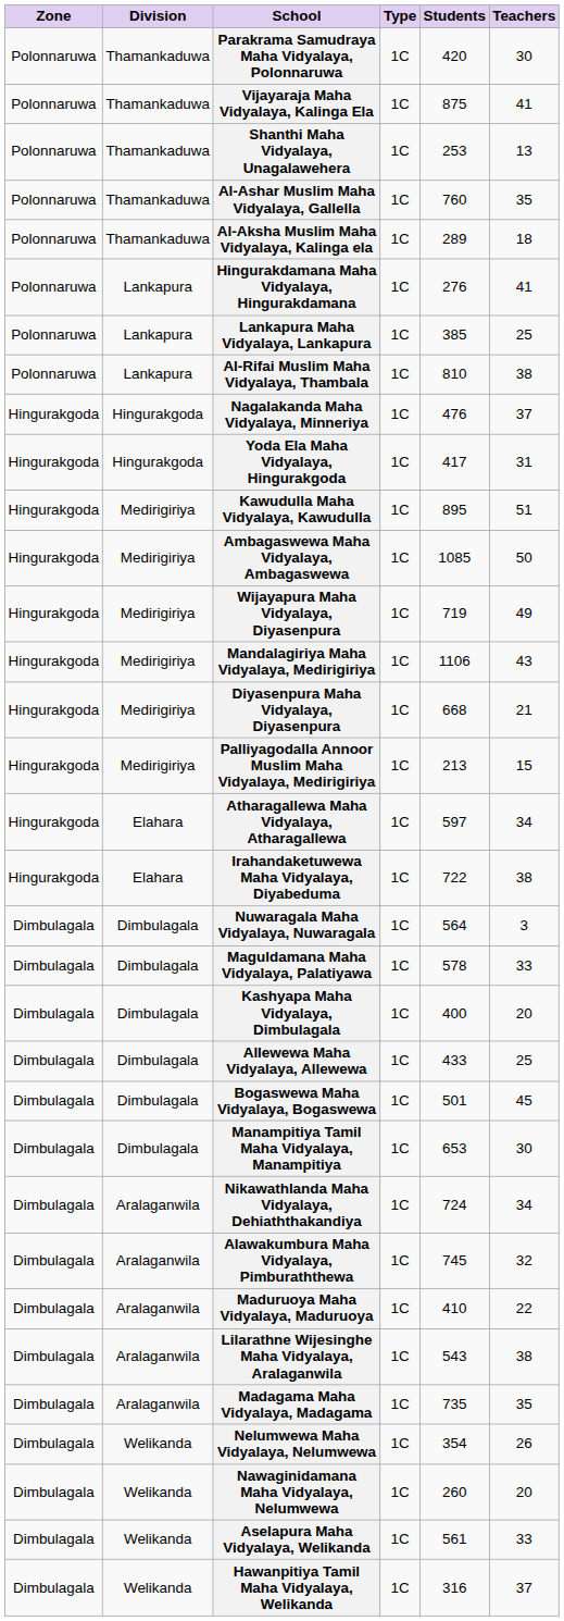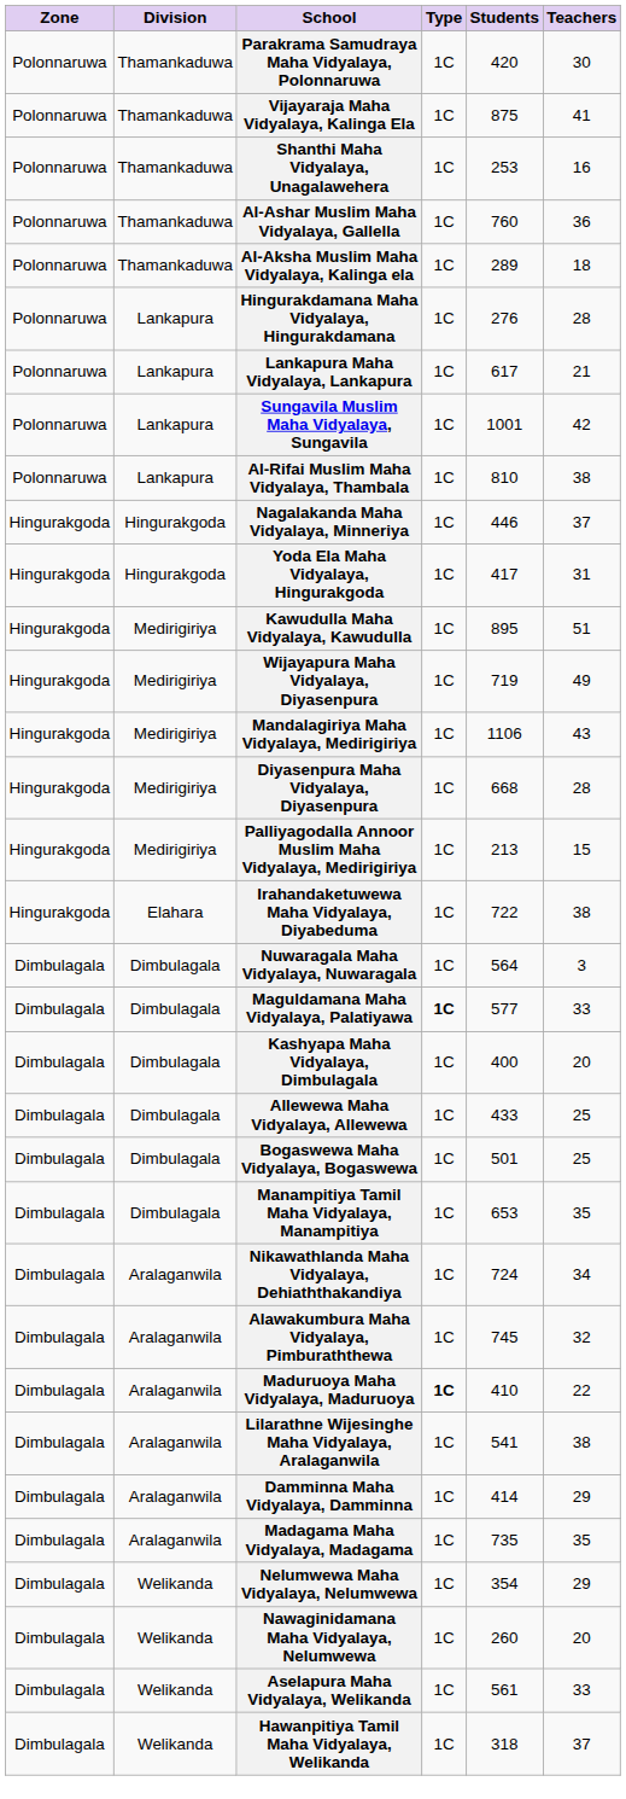 <table class="wikitable sortable" style="text-align:center; font-size:100%">
 <tr valign=bottom>
 <th style="background-color:#E0CEF2;">Zone</th>
 <th style="background-color:#E0CEF2;">Division</th>
 <th style="background-color:#E0CEF2;">School</th>
 <th style="background-color:#E0CEF2;">Type</th>
 <th style="background-color:#E0CEF2;">Students</th>
 <th style="background-color:#E0CEF2;">Teachers</th>
 </tr>
 <tr>
 <td>Polonnaruwa</td>
 <td>Thamankaduwa</td>
 <th>Parakrama Samudraya Maha Vidyalaya, Polonnaruwa</th>
 <td>1C</td>
 <td>420</td>
 <td>30</td>
 </tr>
 <tr>
 <td>Polonnaruwa</td>
 <td>Thamankaduwa</td>
 <th>Vijayaraja Maha Vidyalaya, Kalinga Ela</th>
 <td>1C</td>
 <td>875</td>
 <td>41</td>
 </tr>
 <tr>
 <td>Polonnaruwa</td>
 <td>Thamankaduwa</td>
 <th>Shanthi Maha Vidyalaya, Unagalawehera</th>
 <td>1C</td>
 <td>253</td>
-<td>13</td>
+<td>16</td>
 </tr>
 <tr>
 <td>Polonnaruwa</td>
 <td>Thamankaduwa</td>
 <th>Al-Ashar Muslim Maha Vidyalaya, Gallella</th>
 <td>1C</td>
 <td>760</td>
-<td>35</td>
+<td>36</td>
 </tr>
 <tr>
 <td>Polonnaruwa</td>
 <td>Thamankaduwa</td>
 <th>Al-Aksha Muslim Maha Vidyalaya, Kalinga ela</th>
 <td>1C</td>
 <td>289</td>
 <td>18</td>
 </tr>
 <tr>
 <td>Polonnaruwa</td>
 <td>Lankapura</td>
 <th>Hingurakdamana Maha Vidyalaya, Hingurakdamana</th>
 <td>1C</td>
 <td>276</td>
-<td>41</td>
+<td>28</td>
 </tr>
 <tr>
 <td>Polonnaruwa</td>
 <td>Lankapura</td>
 <th>Lankapura Maha Vidyalaya, Lankapura</th>
 <td>1C</td>
-<td>385</td>
-<td>25</td>
+<td>617</td>
+<td>21</td>
+</tr>
+<tr>
+<td>Polonnaruwa</td>
+<td>Lankapura</td>
+<th><a href='#'>Sungavila Muslim Maha Vidyalaya</a>, Sungavila</th>
+<td>1C</td>
+<td>1001</td>
+<td>42</td>
 </tr>
 <tr>
 <td>Polonnaruwa</td>
 <td>Lankapura</td>
 <th>Al-Rifai Muslim Maha Vidyalaya, Thambala</th>
 <td>1C</td>
 <td>810</td>
 <td>38</td>
 </tr>
 <tr>
 <td>Hingurakgoda</td>
 <td>Hingurakgoda</td>
 <th>Nagalakanda Maha Vidyalaya, Minneriya</th>
 <td>1C</td>
-<td>476</td>
+<td>446</td>
 <td>37</td>
 </tr>
 <tr>
 <td>Hingurakgoda</td>
 <td>Hingurakgoda</td>
 <th>Yoda Ela Maha Vidyalaya, Hingurakgoda</th>
 <td>1C</td>
 <td>417</td>
 <td>31</td>
 </tr>
 <tr>
 <td>Hingurakgoda</td>
 <td>Medirigiriya</td>
 <th>Kawudulla Maha Vidyalaya, Kawudulla</th>
 <td>1C</td>
 <td>895</td>
 <td>51</td>
-</tr>
-<tr>
-<td>Hingurakgoda</td>
-<td>Medirigiriya</td>
-<th>Ambagaswewa Maha Vidyalaya, Ambagaswewa</th>
-<td>1C</td>
-<td>1085</td>
-<td>50</td>
 </tr>
 <tr>
 <td>Hingurakgoda</td>
 <td>Medirigiriya</td>
 <th>Wijayapura Maha Vidyalaya, Diyasenpura</th>
 <td>1C</td>
 <td>719</td>
 <td>49</td>
 </tr>
 <tr>
 <td>Hingurakgoda</td>
 <td>Medirigiriya</td>
 <th>Mandalagiriya Maha Vidyalaya, Medirigiriya</th>
 <td>1C</td>
 <td>1106</td>
 <td>43</td>
 </tr>
 <tr>
 <td>Hingurakgoda</td>
 <td>Medirigiriya</td>
 <th>Diyasenpura Maha Vidyalaya, Diyasenpura</th>
 <td>1C</td>
 <td>668</td>
-<td>21</td>
+<td>28</td>
 </tr>
 <tr>
 <td>Hingurakgoda</td>
 <td>Medirigiriya</td>
 <th>Palliyagodalla Annoor Muslim Maha Vidyalaya, Medirigiriya</th>
 <td>1C</td>
 <td>213</td>
 <td>15</td>
-</tr>
-<tr>
-<td>Hingurakgoda</td>
-<td>Elahara</td>
-<th>Atharagallewa Maha Vidyalaya, Atharagallewa</th>
-<td>1C</td>
-<td>597</td>
-<td>34</td>
 </tr>
 <tr>
 <td>Hingurakgoda</td>
 <td>Elahara</td>
 <th>Irahandaketuwewa Maha Vidyalaya, Diyabeduma</th>
 <td>1C</td>
 <td>722</td>
 <td>38</td>
 </tr>
 <tr>
 <td>Dimbulagala</td>
 <td>Dimbulagala</td>
 <th>Nuwaragala Maha Vidyalaya, Nuwaragala</th>
 <td>1C</td>
 <td>564</td>
 <td>3</td>
 </tr>
 <tr>
 <td>Dimbulagala</td>
 <td>Dimbulagala</td>
 <th>Maguldamana Maha Vidyalaya, Palatiyawa</th>
-<td>1C</td>
-<td>578</td>
+<td><strong>1C</strong></td>
+<td>577</td>
 <td>33</td>
 </tr>
 <tr>
 <td>Dimbulagala</td>
 <td>Dimbulagala</td>
 <th>Kashyapa Maha Vidyalaya, Dimbulagala</th>
 <td>1C</td>
 <td>400</td>
 <td>20</td>
 </tr>
 <tr>
 <td>Dimbulagala</td>
 <td>Dimbulagala</td>
 <th>Allewewa Maha Vidyalaya, Allewewa</th>
 <td>1C</td>
 <td>433</td>
 <td>25</td>
 </tr>
 <tr>
 <td>Dimbulagala</td>
 <td>Dimbulagala</td>
 <th>Bogaswewa Maha Vidyalaya, Bogaswewa</th>
 <td>1C</td>
 <td>501</td>
-<td>45</td>
+<td>25</td>
 </tr>
 <tr>
 <td>Dimbulagala</td>
 <td>Dimbulagala</td>
 <th>Manampitiya Tamil Maha Vidyalaya, Manampitiya</th>
 <td>1C</td>
 <td>653</td>
-<td>30</td>
+<td>35</td>
 </tr>
 <tr>
 <td>Dimbulagala</td>
 <td>Aralaganwila</td>
 <th>Nikawathlanda Maha Vidyalaya, Dehiaththakandiya</th>
 <td>1C</td>
 <td>724</td>
 <td>34</td>
 </tr>
 <tr>
 <td>Dimbulagala</td>
 <td>Aralaganwila</td>
 <th>Alawakumbura Maha Vidyalaya, Pimburaththewa</th>
 <td>1C</td>
 <td>745</td>
 <td>32</td>
 </tr>
 <tr>
 <td>Dimbulagala</td>
 <td>Aralaganwila</td>
 <th>Maduruoya Maha Vidyalaya, Maduruoya</th>
-<td>1C</td>
+<td><strong>1C</strong></td>
 <td>410</td>
 <td>22</td>
 </tr>
 <tr>
 <td>Dimbulagala</td>
 <td>Aralaganwila</td>
 <th>Lilarathne Wijesinghe Maha Vidyalaya, Aralaganwila</th>
 <td>1C</td>
-<td>543</td>
+<td>541</td>
 <td>38</td>
+</tr>
+<tr>
+<td>Dimbulagala</td>
+<td>Aralaganwila</td>
+<th>Damminna Maha Vidyalaya, Damminna</th>
+<td>1C</td>
+<td>414</td>
+<td>29</td>
 </tr>
 <tr>
 <td>Dimbulagala</td>
 <td>Aralaganwila</td>
 <th>Madagama Maha Vidyalaya, Madagama</th>
 <td>1C</td>
 <td>735</td>
 <td>35</td>
 </tr>
 <tr>
 <td>Dimbulagala</td>
 <td>Welikanda</td>
 <th>Nelumwewa Maha Vidyalaya, Nelumwewa</th>
 <td>1C</td>
 <td>354</td>
-<td>26</td>
+<td>29</td>
 </tr>
 <tr>
 <td>Dimbulagala</td>
 <td>Welikanda</td>
 <th>Nawaginidamana Maha Vidyalaya, Nelumwewa</th>
 <td>1C</td>
 <td>260</td>
 <td>20</td>
 </tr>
 <tr>
 <td>Dimbulagala</td>
 <td>Welikanda</td>
 <th>Aselapura Maha Vidyalaya, Welikanda</th>
 <td>1C</td>
 <td>561</td>
 <td>33</td>
 </tr>
 <tr>
 <td>Dimbulagala</td>
 <td>Welikanda</td>
 <th>Hawanpitiya Tamil Maha Vidyalaya, Welikanda</th>
 <td>1C</td>
-<td>316</td>
+<td>318</td>
 <td>37</td>
 </tr>
 </table>
